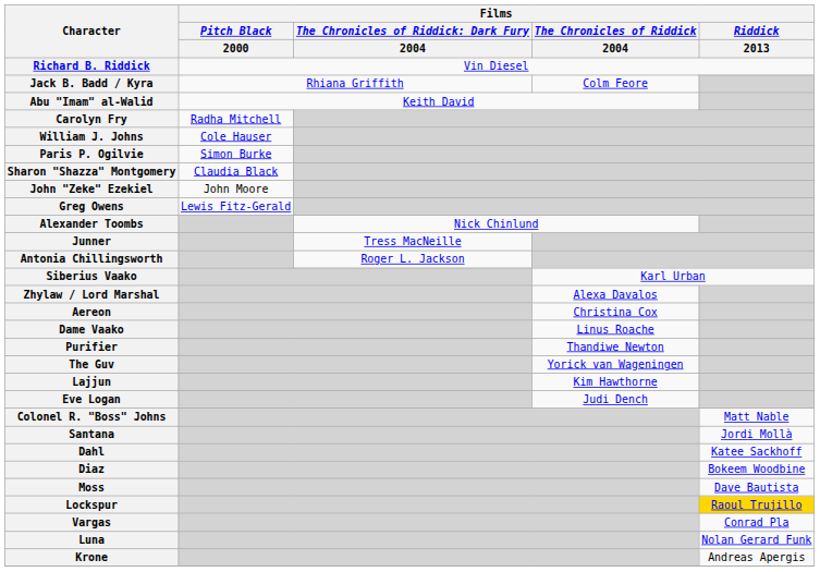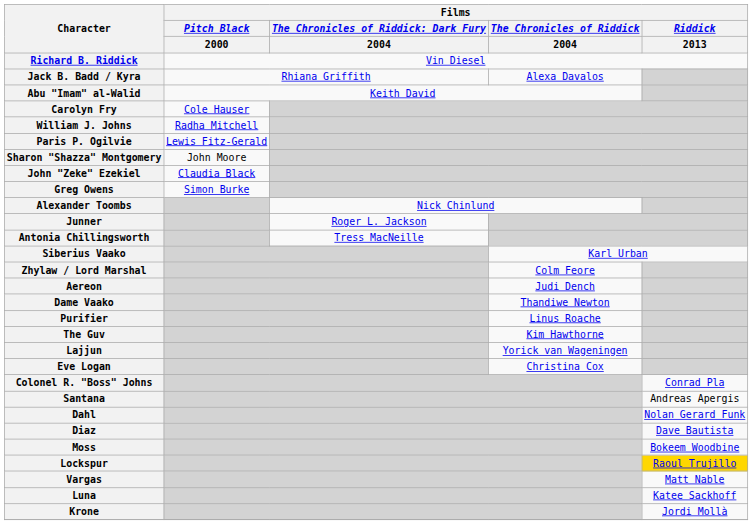 <table class="wikitable" style="text-align:center;">
 <tr>
 <th rowspan="3">Character</th>
 <th colspan="4">Films</th>
 </tr>
 <tr>
 <th><em><a href='#'>Pitch Black</a></em></th>
 <th><em><a href='#'>The Chronicles of Riddick: Dark Fury</a></em></th>
 <th><em><a href='#'>The Chronicles of Riddick</a></em></th>
 <th><em><a href='#'>Riddick</a></em></th>
 </tr>
 <tr>
 <th>2000</th>
 <th>2004</th>
 <th>2004</th>
 <th>2013</th>
 </tr>
 <tr>
 <th><a href='#'>Richard B. Riddick</a></th>
 <td colspan="4"><a href='#'>Vin Diesel</a></td>
 </tr>
 <tr>
 <th>Jack B. Badd / Kyra</th>
 <td colspan="2"><a href='#'>Rhiana Griffith</a></td>
-<td colspan="1"><a href='#'>Colm Feore</a></td>
+<td colspan="1"><a href='#'>Alexa Davalos</a></td>
 <td colspan="1" style="background:lightgrey;"></td>
 </tr>
 <tr>
 <th>Abu "Imam" al-Walid</th>
 <td colspan="3"><a href='#'>Keith David</a></td>
 <td colspan="1" style="background:lightgrey;"></td>
 </tr>
 <tr>
 <th>Carolyn Fry</th>
+<td colspan="1"><a href='#'>Cole Hauser</a></td>
+<td colspan="3" style="background:lightgrey;"></td>
+</tr>
+<tr>
+<th>William J. Johns</th>
 <td colspan="1"><a href='#'>Radha Mitchell</a></td>
 <td colspan="3" style="background:lightgrey;"></td>
 </tr>
 <tr>
-<th>William J. Johns</th>
-<td colspan="1"><a href='#'>Cole Hauser</a></td>
-<td colspan="3" style="background:lightgrey;"></td>
-</tr>
-<tr>
 <th>Paris P. Ogilvie</th>
-<td><a href='#'>Simon Burke</a></td>
+<td colspan="1"><a href='#'>Lewis Fitz-Gerald</a></td>
 <td colspan="3" style="background:lightgrey;"></td>
 </tr>
 <tr>
 <th>Sharon "Shazza" Montgomery</th>
+<td>John Moore</td>
+<th colspan="3" style="background:lightgrey;"></th>
+</tr>
+<tr>
+<th>John "Zeke" Ezekiel</th>
 <td><a href='#'>Claudia Black</a></td>
 <th colspan="3" style="background:lightgrey;"></th>
 </tr>
 <tr>
-<th>John "Zeke" Ezekiel</th>
-<td>John Moore</td>
-<th colspan="3" style="background:lightgrey;"></th>
-</tr>
-<tr>
 <th>Greg Owens</th>
-<td colspan="1"><a href='#'>Lewis Fitz-Gerald</a></td>
+<td><a href='#'>Simon Burke</a></td>
 <th colspan="3" style="background:lightgrey;"></th>
 </tr>
 <tr>
 <th>Alexander Toombs</th>
 <td colspan="1" style="background:lightgrey;"></td>
 <td colspan="2"><a href='#'>Nick Chinlund</a></td>
 <td colspan="1" style="background:lightgrey;"></td>
 </tr>
 <tr>
 <th>Junner</th>
 <td colspan="1" style="background:lightgrey;"></td>
-<td colspan="1"><a href='#'>Tress MacNeille</a></td>
+<td colspan="1"><a href='#'>Roger L. Jackson</a></td>
 <td colspan="2" style="background:lightgrey;"></td>
 </tr>
 <tr>
 <th>Antonia Chillingsworth</th>
 <td colspan="1" style="background:lightgrey;"></td>
-<td colspan="1"><a href='#'>Roger L. Jackson</a></td>
+<td colspan="1"><a href='#'>Tress MacNeille</a></td>
 <td colspan="2" style="background:lightgrey;"></td>
 </tr>
 <tr>
 <th>Siberius Vaako</th>
 <td colspan="2" style="background:lightgrey;"></td>
 <td colspan="2"><a href='#'>Karl Urban</a></td>
 </tr>
 <tr>
 <th>Zhylaw / Lord Marshal</th>
 <td colspan="2" style="background:lightgrey;"></td>
-<td colspan="1"><a href='#'>Alexa Davalos</a></td>
+<td colspan="1"><a href='#'>Colm Feore</a></td>
 <td colspan="1" style="background:lightgrey;"></td>
 </tr>
 <tr>
 <th>Aereon</th>
 <td colspan="2" style="background:lightgrey;"></td>
-<td><a href='#'>Christina Cox</a></td>
+<td colspan="1"><a href='#'>Judi Dench</a></td>
 <td colspan="1" style="background:lightgrey;"></td>
 </tr>
 <tr>
 <th>Dame Vaako</th>
 <td colspan="2" style="background:lightgrey;"></td>
-<td colspan="1"><a href='#'>Linus Roache</a></td>
+<td colspan="1"><a href='#'>Thandiwe Newton</a></td>
 <td colspan="1" style="background:lightgrey;"></td>
 </tr>
 <tr>
 <th>Purifier</th>
 <td colspan="2" style="background:lightgrey;"></td>
-<td colspan="1"><a href='#'>Thandiwe Newton</a></td>
+<td colspan="1"><a href='#'>Linus Roache</a></td>
 <td colspan="1" style="background:lightgrey;"></td>
 </tr>
 <tr>
 <th>The Guv</th>
 <th colspan="2" style="background:lightgrey;"></th>
-<td><a href='#'>Yorick van Wageningen</a></td>
+<td><a href='#'>Kim Hawthorne</a></td>
 <th colspan="1" style="background:lightgrey;"></th>
 </tr>
 <tr>
 <th>Lajjun</th>
 <th colspan="2" style="background:lightgrey;"></th>
-<td><a href='#'>Kim Hawthorne</a></td>
+<td><a href='#'>Yorick van Wageningen</a></td>
 <th colspan="1" style="background:lightgrey;"></th>
 </tr>
 <tr>
 <th>Eve Logan</th>
 <th colspan="2" style="background:lightgrey;"></th>
-<td colspan="1"><a href='#'>Judi Dench</a></td>
+<td><a href='#'>Christina Cox</a></td>
 <th colspan="1" style="background:lightgrey;"></th>
 </tr>
 <tr>
 <th>Colonel R. "Boss" Johns</th>
 <td colspan="3" style="background:lightgrey;"></td>
-<td colspan="1"><a href='#'>Matt Nable</a></td>
+<td><a href='#'>Conrad Pla</a></td>
 </tr>
 <tr>
 <th>Santana</th>
 <td colspan="3" style="background:lightgrey;"></td>
-<td colspan="1"><a href='#'>Jordi Mollà</a></td>
+<td>Andreas Apergis</td>
 </tr>
 <tr>
 <th>Dahl</th>
 <td colspan="3" style="background:lightgrey;"></td>
-<td colspan="1"><a href='#'>Katee Sackhoff</a></td>
+<td><a href='#'>Nolan Gerard Funk</a></td>
 </tr>
 <tr>
 <th>Diaz</th>
 <td colspan="3" style="background:lightgrey;"></td>
-<td colspan="1"><a href='#'>Bokeem Woodbine</a></td>
+<td colspan="1"><a href='#'>Dave Bautista</a></td>
 </tr>
 <tr>
 <th>Moss</th>
 <td colspan="3" style="background:lightgrey;"></td>
-<td colspan="1"><a href='#'>Dave Bautista</a></td>
+<td colspan="1"><a href='#'>Bokeem Woodbine</a></td>
 </tr>
 <tr>
 <th>Lockspur</th>
 <th colspan="3" style="background:lightgrey;"></th>
 <td style="background: gold;"><a href='#'>Raoul Trujillo</a></td>
 </tr>
 <tr>
 <th>Vargas</th>
 <th colspan="3" style="background:lightgrey;"></th>
-<td><a href='#'>Conrad Pla</a></td>
+<td colspan="1"><a href='#'>Matt Nable</a></td>
 </tr>
 <tr>
 <th>Luna</th>
 <th colspan="3" style="background:lightgrey;"></th>
-<td><a href='#'>Nolan Gerard Funk</a></td>
+<td colspan="1"><a href='#'>Katee Sackhoff</a></td>
 </tr>
 <tr>
 <th>Krone</th>
 <th colspan="3" style="background:lightgrey;"></th>
-<td>Andreas Apergis</td>
+<td colspan="1"><a href='#'>Jordi Mollà</a></td>
 </tr>
 <tr>
 </tr>
 </table>
